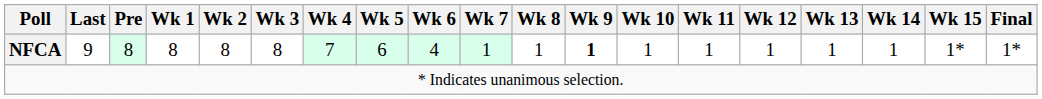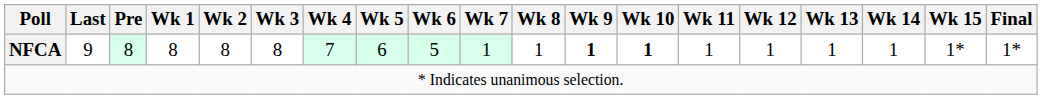 <table class="wikitable" style="text-align: center">
 <tr>
 <th>Poll</th>
 <th>Last</th>
 <th>Pre</th>
 <th>Wk 1</th>
 <th>Wk 2</th>
 <th>Wk 3</th>
 <th>Wk 4</th>
 <th>Wk 5</th>
 <th>Wk 6</th>
 <th>Wk 7</th>
 <th>Wk 8</th>
 <th>Wk 9</th>
 <th>Wk 10</th>
 <th>Wk 11</th>
 <th>Wk 12</th>
 <th>Wk 13</th>
 <th>Wk 14</th>
 <th>Wk 15</th>
 <th>Final</th>
 </tr>
 <tr>
 <th>NFCA</th>
 <td style="background:#FFF;">9</td>
 <td style="background:#D8FFEB;">8</td>
 <td style="background:#FFF;">8</td>
 <td style="background:#FFF;">8</td>
 <td style="background:#FFF;">8</td>
 <td style="background:#D8FFEB;">7</td>
 <td style="background:#D8FFEB;">6</td>
-<td style="background:#D8FFEB;">4</td>
+<td style="background:#D8FFEB;">5</td>
 <td style="background:#D8FFEB;">1</td>
 <td style="background:#FFF;">1</td>
 <td style="background:#FFF;"><strong>1</strong></td>
-<td style="background:#FFF;">1</td>
+<td style="background:#FFF;"><strong>1</strong></td>
 <td style="background:#FFF;">1</td>
 <td style="background:#FFF;">1</td>
 <td style="background:#FFF;">1</td>
 <td style="background:#FFF;">1</td>
 <td style="background:#FFF;">1*</td>
 <td style="background:#FFF;">1*</td>
 </tr>
 <tr>
 <td colspan=19><small>* Indicates unanimous selection.</small></td>
 </tr>
 </table>
